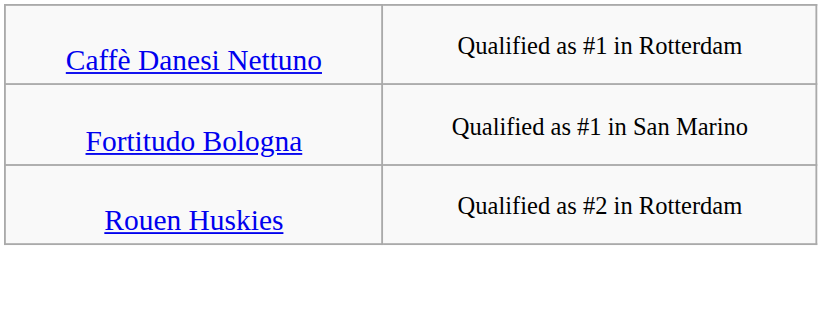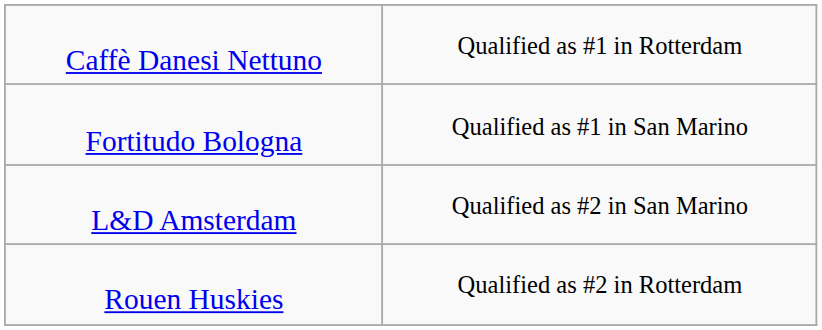 <table class="wikitable" width=35%>
 <tr align=center>
 <td><br><a href='#'>Caffè Danesi Nettuno</a></td>
 <td><small>Qualified as #1 in Rotterdam</small></td>
 </tr>
 <tr align=center>
 <td><br><a href='#'>Fortitudo Bologna</a></td>
 <td><small>Qualified as #1 in San Marino</small></td>
 </tr>
 <tr align=center>
+<td><br><a href='#'>L&D Amsterdam</a></td>
+<td><small>Qualified as #2 in San Marino</small></td>
+</tr>
+<tr align=center>
 <td><br><a href='#'>Rouen Huskies</a></td>
 <td><small>Qualified as #2 in Rotterdam</small></td>
 </tr>
 </table>
